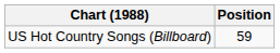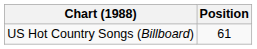 <table class="wikitable">
 <tr>
 <th>Chart (1988)</th>
 <th>Position</th>
 </tr>
 <tr>
 <td>US Hot Country Songs (<em>Billboard</em>)</td>
-<td align="center">59</td>
+<td align="center">61</td>
 </tr>
 </table>
